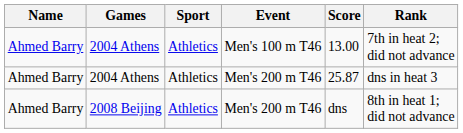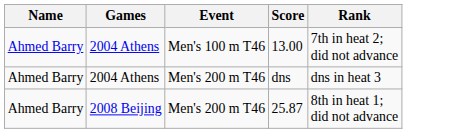 <table class="wikitable sortable" style="font-size:90%">
 <tr>
 <th>Name</th>
 <th>Games</th>
-<th>Sport</th>
 <th>Event</th>
 <th>Score</th>
 <th>Rank</th>
 </tr>
 <tr>
 <td><a href='#'>Ahmed Barry</a></td>
 <td><a href='#'>2004 Athens</a></td>
-<td><a href='#'>Athletics</a></td>
 <td>Men's 100 m T46</td>
 <td>13.00</td>
 <td>7th in heat 2;<br> did not advance</td>
 </tr>
 <tr>
 <td>Ahmed Barry</td>
 <td>2004 Athens</td>
-<td>Athletics</td>
 <td>Men's 200 m T46</td>
-<td>25.87</td>
+<td>dns</td>
 <td>dns in heat 3</td>
 </tr>
 <tr>
 <td>Ahmed Barry</td>
 <td><a href='#'>2008 Beijing</a></td>
-<td><a href='#'>Athletics</a></td>
 <td>Men's 200 m T46</td>
-<td>dns</td>
+<td>25.87</td>
 <td>8th in heat 1;<br> did not advance</td>
 </tr>
 </table>
